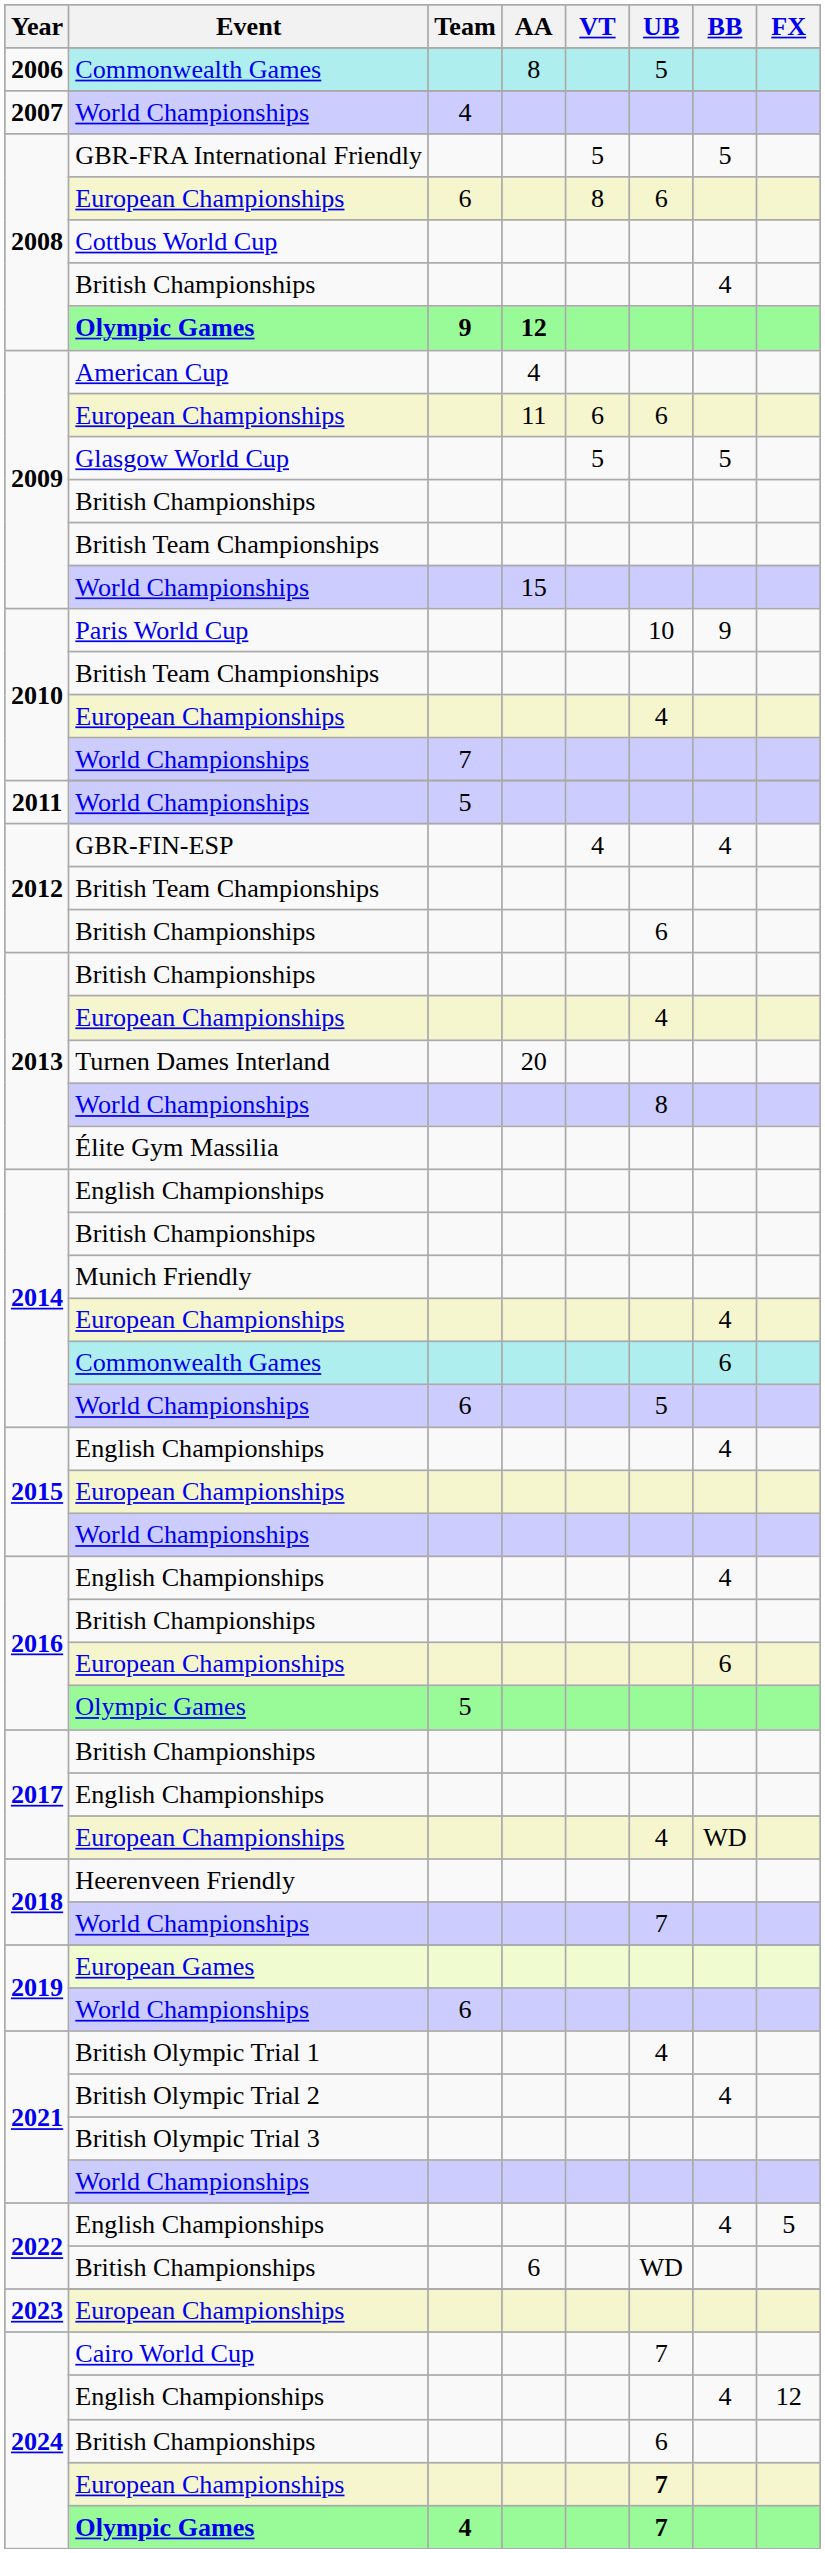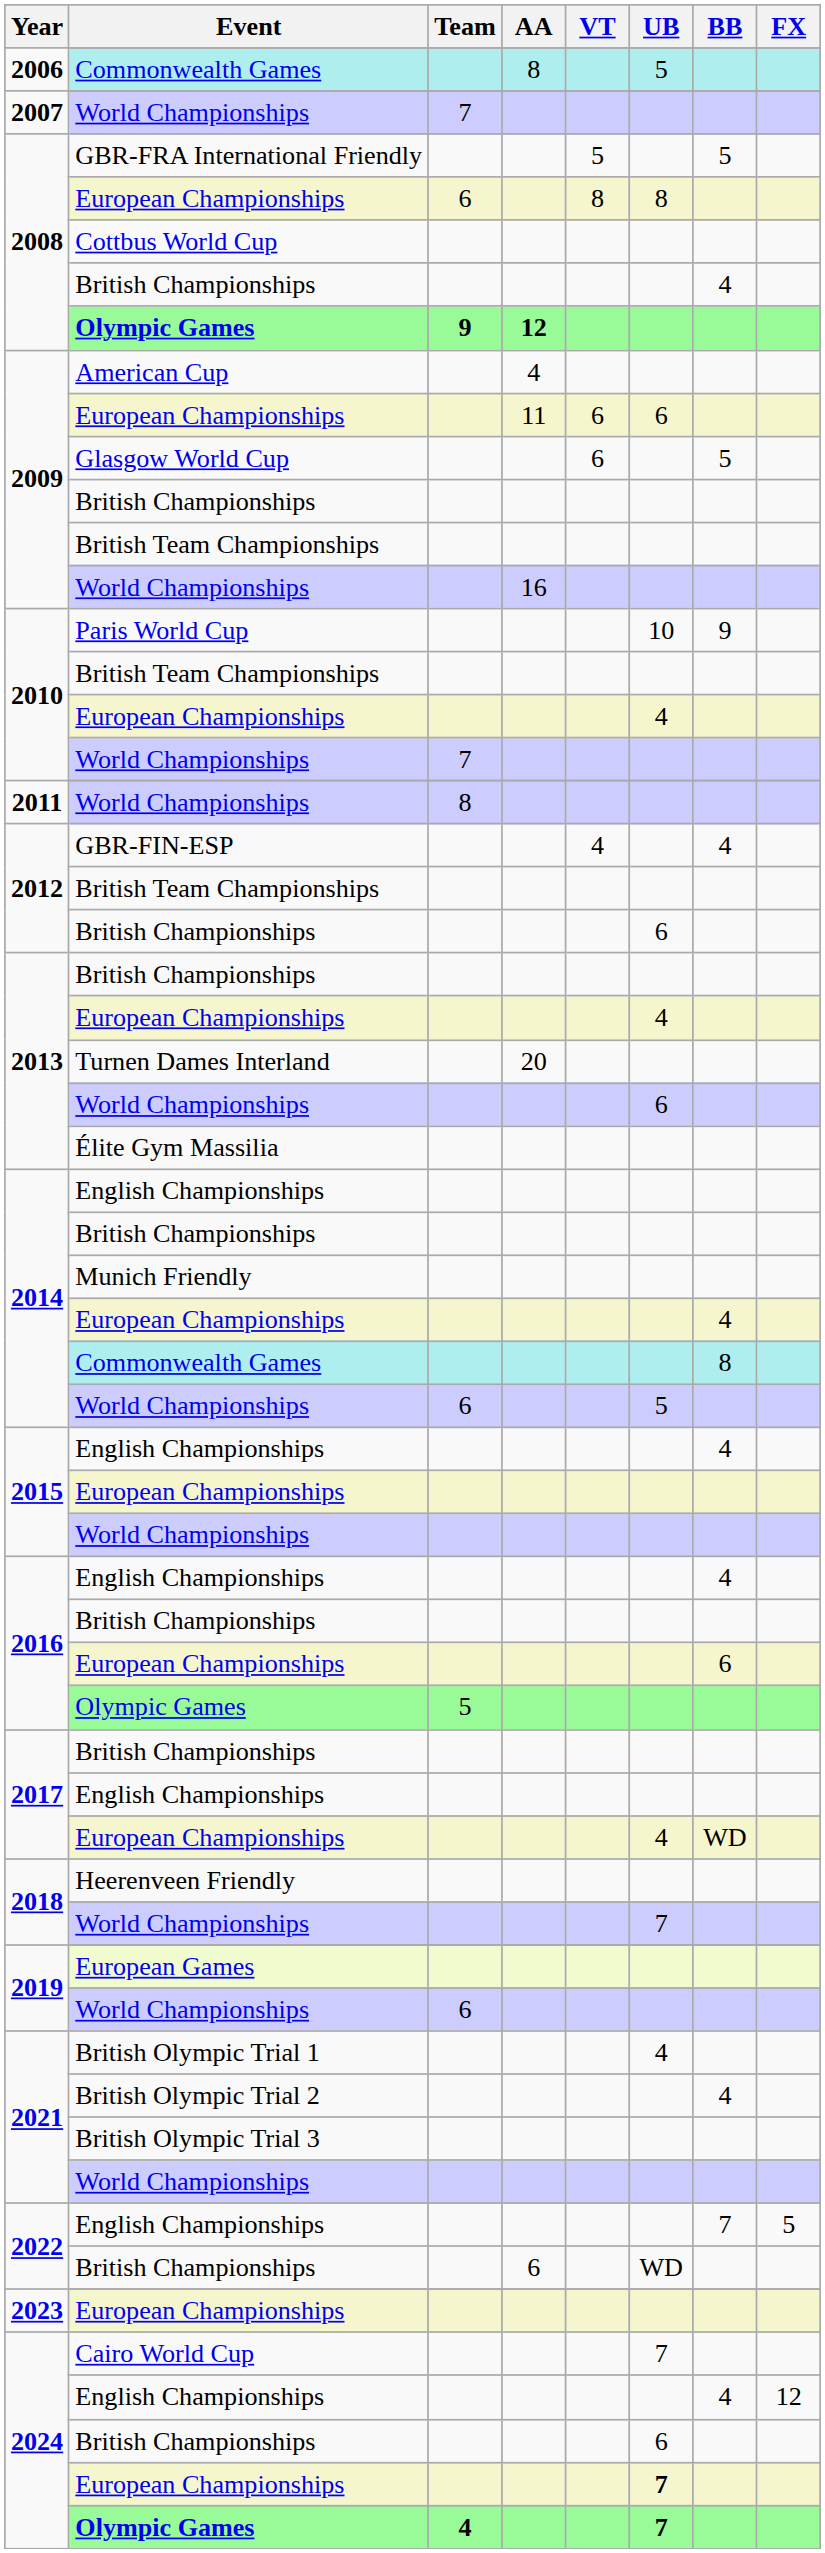 <table class="wikitable" style="text-align:center; font-size:95%;">
 <tr>
 <th align=center>Year</th>
 <th align=center>Event</th>
 <th style="width:30px;">Team</th>
 <th style="width:30px;">AA</th>
 <th style="width:30px;"><a href='#'>VT</a></th>
 <th style="width:30px;"><a href='#'>UB</a></th>
 <th style="width:30px;"><a href='#'>BB</a></th>
 <th style="width:30px;"><a href='#'>FX</a></th>
 </tr>
 <tr>
 <td rowspan="2"><strong>2006</strong></td>
 </tr>
 <tr bgcolor="#afeeee">
 <td align=left><a href='#'>Commonwealth Games</a></td>
 <td></td>
 <td>8</td>
 <td></td>
 <td>5</td>
 <td></td>
 <td></td>
 </tr>
 <tr>
 <td rowspan="2"><strong>2007</strong></td>
 </tr>
 <tr style="background:#ccf;">
 <td align=left><a href='#'>World Championships</a></td>
-<td>4</td>
+<td>7</td>
 <td></td>
 <td></td>
 <td></td>
 <td></td>
 <td></td>
 </tr>
 <tr>
 <td rowspan="5"><strong>2008</strong></td>
 <td align=left>GBR-FRA International Friendly</td>
 <td></td>
 <td></td>
 <td>5</td>
 <td></td>
 <td>5</td>
 <td></td>
 </tr>
 <tr bgcolor=#F5F6CE>
 <td align=left><a href='#'>European Championships</a></td>
 <td>6</td>
 <td></td>
 <td>8</td>
-<td>6</td>
+<td>8</td>
 <td></td>
 <td></td>
 </tr>
 <tr>
 <td align=left><a href='#'>Cottbus World Cup</a></td>
 <td></td>
 <td></td>
 <td></td>
 <td></td>
 <td></td>
 <td></td>
 </tr>
 <tr>
 <td align=left>British Championships</td>
 <td></td>
 <td></td>
 <td></td>
 <td></td>
 <td>4</td>
 <td></td>
 </tr>
 <tr style="background:#98fb98;">
 <td align=left><strong><a href='#'>Olympic Games</a></strong></td>
 <td><strong>9</strong></td>
 <td><strong>12</strong></td>
 <td></td>
 <td></td>
 <td></td>
 <td></td>
 </tr>
 <tr>
 <td rowspan="6"><strong>2009</strong></td>
 <td align=left><a href='#'>American Cup</a></td>
 <td></td>
 <td>4</td>
 <td></td>
 <td></td>
 <td></td>
 <td></td>
 </tr>
 <tr bgcolor=#F5F6CE>
 <td align=left><a href='#'>European Championships</a></td>
 <td></td>
 <td>11</td>
 <td>6</td>
 <td>6</td>
 <td></td>
 <td></td>
 </tr>
 <tr>
 <td align=left><a href='#'>Glasgow World Cup</a></td>
 <td></td>
 <td></td>
-<td>5</td>
+<td>6</td>
 <td></td>
 <td>5</td>
 <td></td>
 </tr>
 <tr>
 <td align=left>British Championships</td>
 <td></td>
 <td></td>
 <td></td>
 <td></td>
 <td></td>
 <td></td>
 </tr>
 <tr>
 <td align=left>British Team Championships</td>
 <td></td>
 <td></td>
 <td></td>
 <td></td>
 <td></td>
 <td></td>
 </tr>
 <tr style="background:#ccf;">
 <td align=left><a href='#'>World Championships</a></td>
 <td></td>
-<td>15</td>
+<td>16</td>
 <td></td>
 <td></td>
 <td></td>
 <td></td>
 </tr>
 <tr>
 <td rowspan="4"><strong>2010</strong></td>
 <td align=left><a href='#'>Paris World Cup</a></td>
 <td></td>
 <td></td>
 <td></td>
 <td>10</td>
 <td>9</td>
 <td></td>
 </tr>
 <tr>
 <td align=left>British Team Championships</td>
 <td></td>
 <td></td>
 <td></td>
 <td></td>
 <td></td>
 <td></td>
 </tr>
 <tr bgcolor=#F5F6CE>
 <td align=left><a href='#'>European Championships</a></td>
 <td></td>
 <td></td>
 <td></td>
 <td>4</td>
 <td></td>
 <td></td>
 </tr>
 <tr style="background:#ccf;">
 <td align=left><a href='#'>World Championships</a></td>
 <td>7</td>
 <td></td>
 <td></td>
 <td></td>
 <td></td>
 <td></td>
 </tr>
 <tr>
 <td rowspan="2"><strong>2011</strong></td>
 </tr>
 <tr style="background:#ccf;">
 <td align=left><a href='#'>World Championships</a></td>
-<td>5</td>
+<td>8</td>
 <td></td>
 <td></td>
 <td></td>
 <td></td>
 <td></td>
 </tr>
 <tr>
 <td rowspan="3"><strong>2012</strong></td>
 <td align=left>GBR-FIN-ESP</td>
 <td></td>
 <td></td>
 <td>4</td>
 <td></td>
 <td>4</td>
 <td></td>
 </tr>
 <tr>
 <td align=left>British Team Championships</td>
 <td></td>
 <td></td>
 <td></td>
 <td></td>
 <td></td>
 <td></td>
 </tr>
 <tr>
 <td align=left>British Championships</td>
 <td></td>
 <td></td>
 <td></td>
 <td>6</td>
 <td></td>
 <td></td>
 </tr>
 <tr>
 <td rowspan="5"><strong>2013</strong></td>
 <td align=left>British Championships</td>
 <td></td>
 <td></td>
 <td></td>
 <td></td>
 <td></td>
 <td></td>
 </tr>
 <tr bgcolor=#F5F6CE>
 <td align=left><a href='#'>European Championships</a></td>
 <td></td>
 <td></td>
 <td></td>
 <td>4</td>
 <td></td>
 <td></td>
 </tr>
 <tr>
 <td align=left>Turnen Dames Interland</td>
 <td></td>
 <td>20</td>
 <td></td>
 <td></td>
 <td></td>
 <td></td>
 </tr>
 <tr style="background:#ccf;">
 <td align=left><a href='#'>World Championships</a></td>
 <td></td>
 <td></td>
 <td></td>
-<td>8</td>
+<td>6</td>
 <td></td>
 <td></td>
 </tr>
 <tr>
 <td align=left>Élite Gym Massilia</td>
 <td></td>
 <td></td>
 <td></td>
 <td></td>
 <td></td>
 <td></td>
 </tr>
 <tr>
 <td rowspan="6"><strong><a href='#'>2014</a></strong></td>
 <td align=left>English Championships</td>
 <td></td>
 <td></td>
 <td></td>
 <td></td>
 <td></td>
 <td></td>
 </tr>
 <tr>
 <td align=left>British Championships</td>
 <td></td>
 <td></td>
 <td></td>
 <td></td>
 <td></td>
 <td></td>
 </tr>
 <tr>
 <td align=left>Munich Friendly</td>
 <td></td>
 <td></td>
 <td></td>
 <td></td>
 <td></td>
 <td></td>
 </tr>
 <tr bgcolor=#F5F6CE>
 <td align=left><a href='#'>European Championships</a></td>
 <td></td>
 <td></td>
 <td></td>
 <td></td>
 <td>4</td>
 <td></td>
 </tr>
 <tr bgcolor="#afeeee">
 <td align=left><a href='#'>Commonwealth Games</a></td>
 <td></td>
 <td></td>
 <td></td>
 <td></td>
-<td>6</td>
+<td>8</td>
 <td></td>
 </tr>
 <tr style="background:#ccf;">
 <td align=left><a href='#'>World Championships</a></td>
 <td>6</td>
 <td></td>
 <td></td>
 <td>5</td>
 <td></td>
 <td></td>
 </tr>
 <tr>
 <td rowspan="3"><strong><a href='#'>2015</a></strong></td>
 <td align=left>English Championships</td>
 <td></td>
 <td></td>
 <td></td>
 <td></td>
 <td>4</td>
 <td></td>
 </tr>
 <tr bgcolor=#F5F6CE>
 <td align=left><a href='#'>European Championships</a></td>
 <td></td>
 <td></td>
 <td></td>
 <td></td>
 <td></td>
 <td></td>
 </tr>
 <tr style="background:#ccf;">
 <td align=left><a href='#'>World Championships</a></td>
 <td></td>
 <td></td>
 <td></td>
 <td></td>
 <td></td>
 <td></td>
 </tr>
 <tr>
 <td rowspan="4"><strong><a href='#'>2016</a></strong></td>
 <td align=left>English Championships</td>
 <td></td>
 <td></td>
 <td></td>
 <td></td>
 <td>4</td>
 <td></td>
 </tr>
 <tr>
 <td align=left>British Championships</td>
 <td></td>
 <td></td>
 <td></td>
 <td></td>
 <td></td>
 <td></td>
 </tr>
 <tr bgcolor=#F5F6CE>
 <td align=left><a href='#'>European Championships</a></td>
 <td></td>
 <td></td>
 <td></td>
 <td></td>
 <td>6</td>
 <td></td>
 </tr>
 <tr style="background:#98fb98;">
 <td align=left><a href='#'>Olympic Games</a></td>
 <td>5</td>
 <td></td>
 <td></td>
 <td></td>
 <td></td>
 <td></td>
 </tr>
 <tr>
 <td rowspan="3"><strong><a href='#'>2017</a></strong></td>
 <td align=left>British Championships</td>
 <td></td>
 <td></td>
 <td></td>
 <td></td>
 <td></td>
 <td></td>
 </tr>
 <tr>
 <td align=left>English Championships</td>
 <td></td>
 <td></td>
 <td></td>
 <td></td>
 <td></td>
 <td></td>
 </tr>
 <tr bgcolor=#F5F6CE>
 <td align=left><a href='#'>European Championships</a></td>
 <td></td>
 <td></td>
 <td></td>
 <td>4</td>
 <td>WD</td>
 <td></td>
 </tr>
 <tr>
 <td rowspan="2"><strong><a href='#'>2018</a></strong></td>
 <td align=left>Heerenveen Friendly</td>
 <td></td>
 <td></td>
 <td></td>
 <td></td>
 <td></td>
 <td></td>
 </tr>
 <tr bgcolor=#CCCCFF>
 <td align=left><a href='#'>World Championships</a></td>
 <td></td>
 <td></td>
 <td></td>
 <td>7</td>
 <td></td>
 <td></td>
 </tr>
 <tr>
 <td rowspan="3"><strong><a href='#'>2019</a></strong></td>
 </tr>
 <tr bgcolor=#f0fccf>
 <td align=left><a href='#'>European Games</a></td>
 <td></td>
 <td></td>
 <td></td>
 <td></td>
 <td></td>
 <td></td>
 </tr>
 <tr bgcolor=#CCCCFF>
 <td align=left><a href='#'>World Championships</a></td>
 <td>6</td>
 <td></td>
 <td></td>
 <td></td>
 <td></td>
 <td></td>
 </tr>
 <tr>
 <td rowspan="4"><strong><a href='#'>2021</a></strong></td>
 <td align=left>British Olympic Trial 1</td>
 <td></td>
 <td></td>
 <td></td>
 <td>4</td>
 <td></td>
 <td></td>
 </tr>
 <tr>
 <td align=left>British Olympic Trial 2</td>
 <td></td>
 <td></td>
 <td></td>
 <td></td>
 <td>4</td>
 <td></td>
 </tr>
 <tr>
 <td align=left>British Olympic Trial 3</td>
 <td></td>
 <td></td>
 <td></td>
 <td></td>
 <td></td>
 <td></td>
 </tr>
 <tr bgcolor=#CCCCFF>
 <td align=left><a href='#'>World Championships</a></td>
 <td></td>
 <td></td>
 <td></td>
 <td></td>
 <td></td>
 <td></td>
 </tr>
 <tr>
 <td rowspan="2"><strong><a href='#'>2022</a></strong></td>
 <td align=left>English Championships</td>
 <td></td>
 <td></td>
 <td></td>
 <td></td>
-<td>4</td>
+<td>7</td>
 <td>5</td>
 </tr>
 <tr>
 <td align=left>British Championships</td>
 <td></td>
 <td>6</td>
 <td></td>
 <td>WD</td>
 <td></td>
 <td></td>
 </tr>
 <tr>
 <td rowspan="2"><strong><a href='#'>2023</a></strong></td>
 </tr>
 <tr bgcolor=#F5F6CE>
 <td align=left><a href='#'>European Championships</a></td>
 <td></td>
 <td></td>
 <td></td>
 <td></td>
 <td></td>
 <td></td>
 </tr>
 <tr>
 <td rowspan="5"><strong><a href='#'>2024</a></strong></td>
 <td align=left><a href='#'>Cairo World Cup</a></td>
 <td></td>
 <td></td>
 <td></td>
 <td>7</td>
 <td></td>
 <td></td>
 </tr>
 <tr>
 <td align=left>English Championships</td>
 <td></td>
 <td></td>
 <td></td>
 <td></td>
 <td>4</td>
 <td>12</td>
 </tr>
 <tr>
 <td align=left>British Championships</td>
 <td></td>
 <td></td>
 <td></td>
 <td>6</td>
 <td></td>
 <td></td>
 </tr>
 <tr bgcolor=#F5F6CE>
 <td align=left><a href='#'>European Championships</a></td>
 <td></td>
 <td></td>
 <td></td>
 <td><strong>7</strong></td>
 <td></td>
 <td></td>
 </tr>
 <tr bgcolor=98FB98>
 <td align=left><strong><a href='#'>Olympic Games</a></strong></td>
 <td><strong>4</strong></td>
 <td></td>
 <td></td>
 <td><strong>7</strong></td>
 <td></td>
 <td></td>
 </tr>
 </table>
